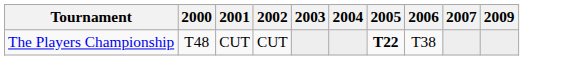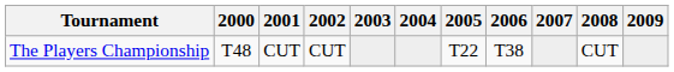 <table class="wikitable" style="font-size:95%;text-align:center;">
 <tr>
 <th>Tournament</th>
 <th>2000</th>
 <th>2001</th>
 <th>2002</th>
 <th>2003</th>
 <th>2004</th>
 <th>2005</th>
 <th>2006</th>
 <th>2007</th>
+<th>2008</th>
 <th>2009</th>
 </tr>
 <tr>
 <td align=left><a href='#'>The Players Championship</a></td>
 <td>T48</td>
 <td>CUT</td>
 <td>CUT</td>
 <td style="background:#eeeeee;"></td>
 <td style="background:#eeeeee;"></td>
-<td><strong>T22</strong></td>
+<td>T22</td>
 <td>T38</td>
 <td style="background:#eeeeee;"></td>
+<td>CUT</td>
 <td style="background:#eeeeee;"></td>
 </tr>
 </table>
